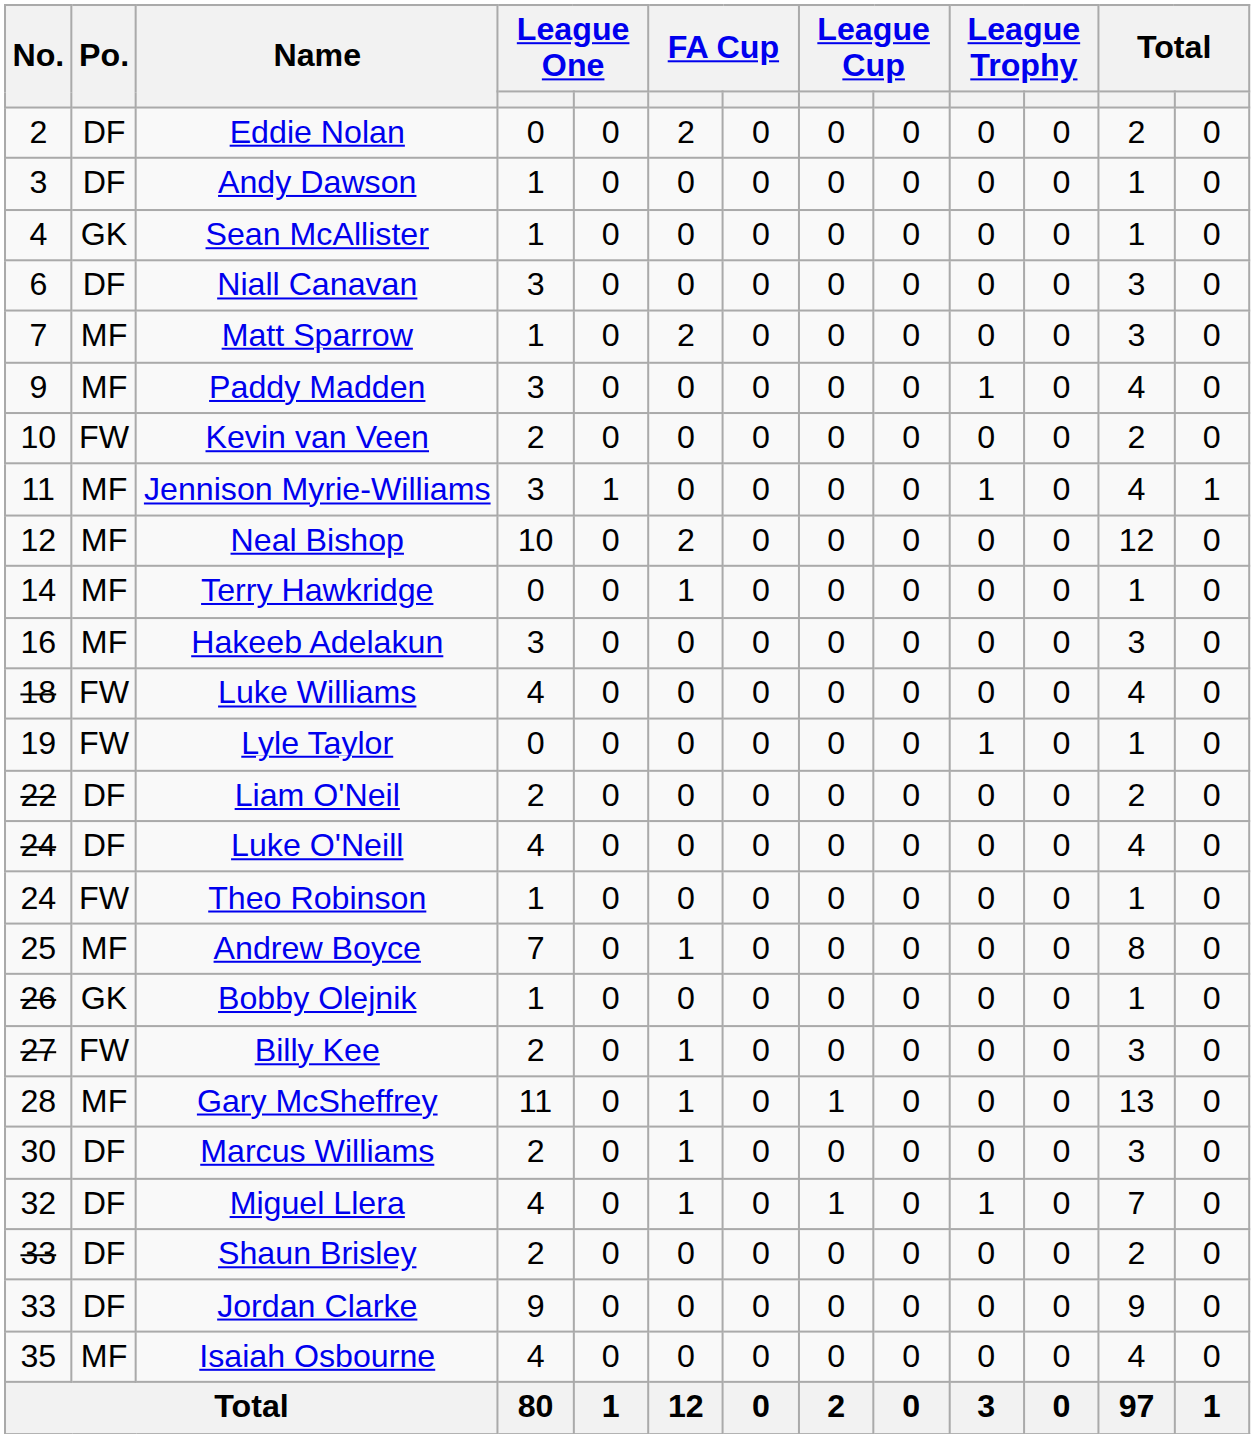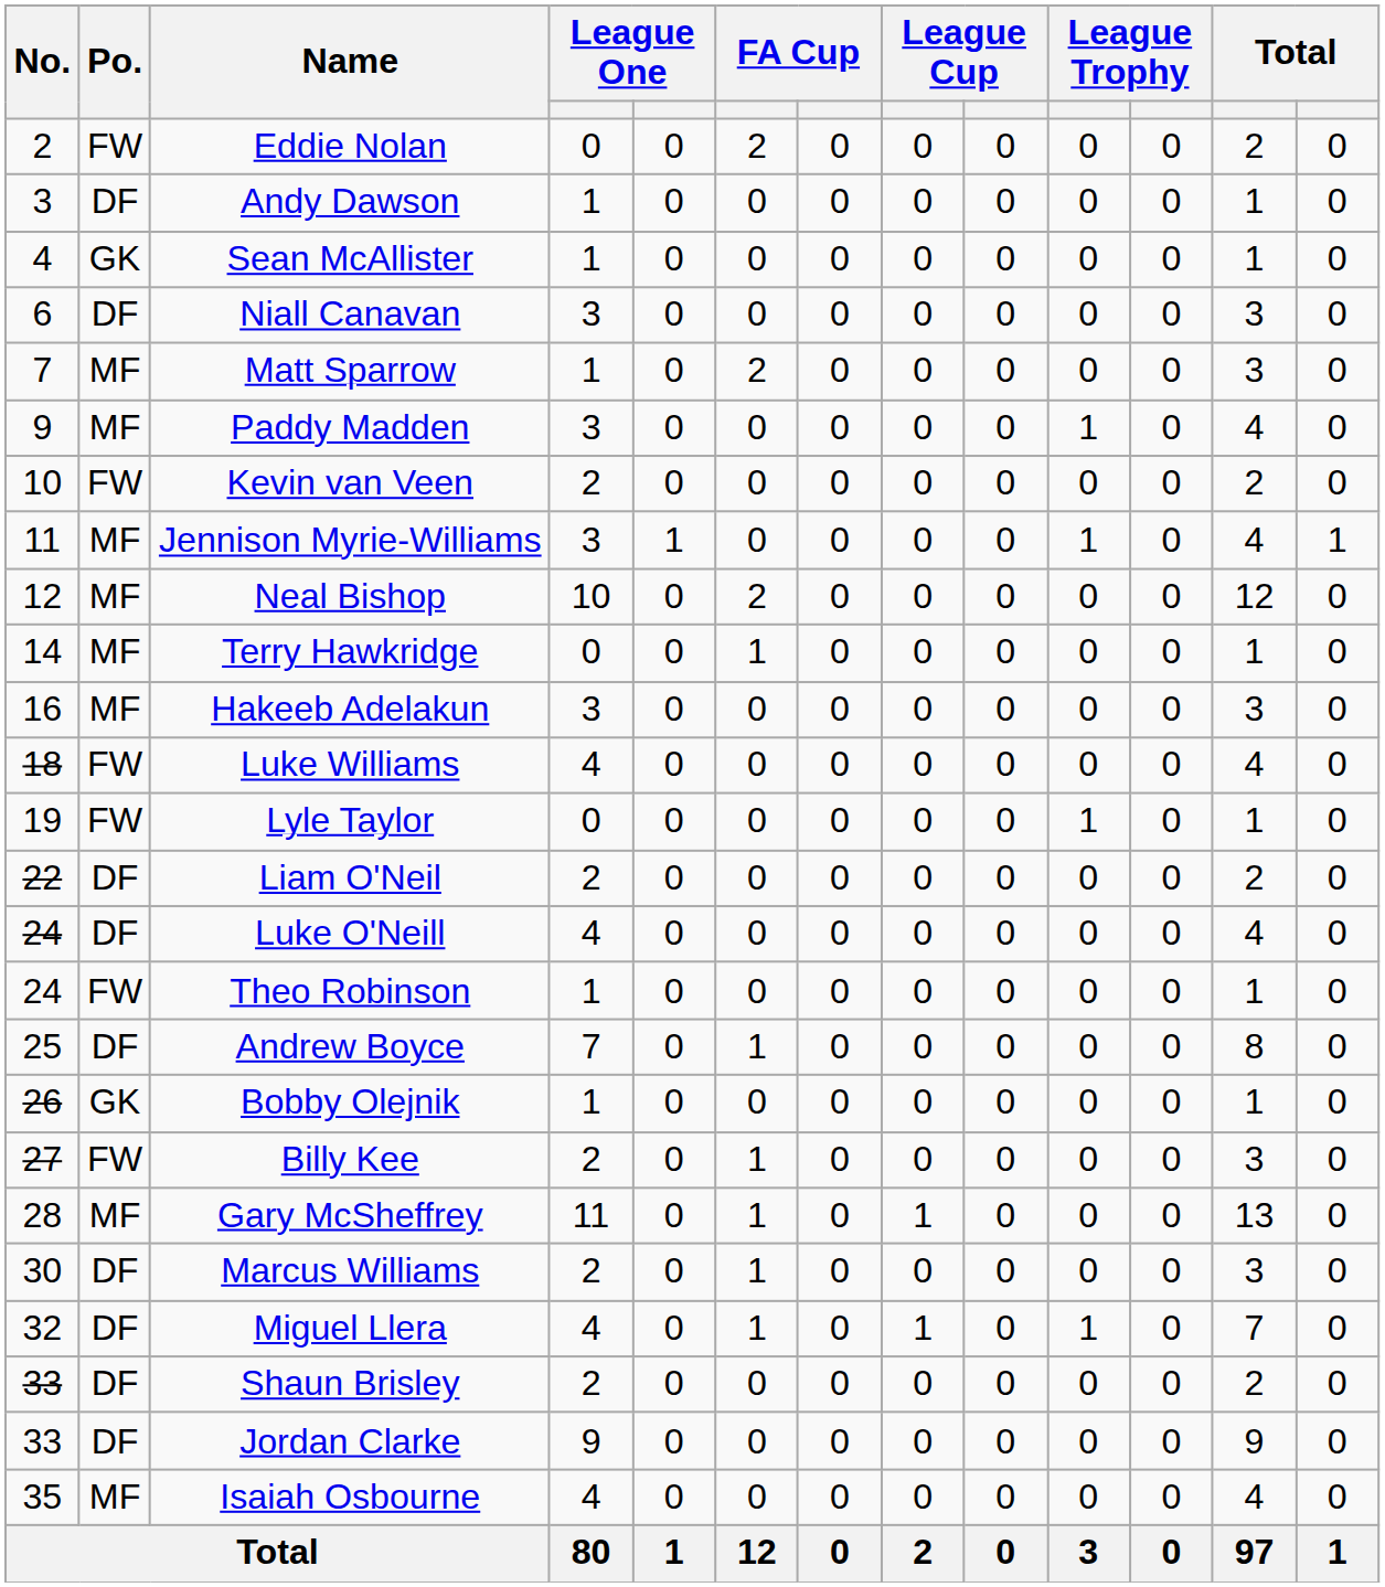 <table class="wikitable sortable" style="text-align:center;">
 <tr>
 <th rowspan=2>No.</th>
 <th rowspan=2>Po.</th>
 <th rowspan=2>Name</th>
 <th colspan=2><a href='#'>League One</a></th>
 <th colspan=2><a href='#'>FA Cup</a></th>
 <th colspan=2><a href='#'>League Cup</a></th>
 <th colspan=2><a href='#'>League Trophy</a></th>
 <th colspan=2>Total</th>
 </tr>
 <tr>
 <th style="width:30px;"></th>
 <th style="width:30px;"></th>
 <th style="width:30px;"></th>
 <th style="width:30px;"></th>
 <th style="width:30px;"></th>
 <th style="width:30px;"></th>
 <th style="width:30px;"></th>
 <th style="width:30px;"></th>
 <th style="width:30px;"></th>
 <th style="width:30px;"></th>
 </tr>
 <tr>
 <td>2</td>
-<td>DF</td>
+<td>FW</td>
 <td> <a href='#'>Eddie Nolan</a></td>
 <td>0</td>
 <td>0</td>
 <td>2</td>
 <td>0</td>
 <td>0</td>
 <td>0</td>
 <td>0</td>
 <td>0</td>
 <td>2</td>
 <td>0</td>
 </tr>
 <tr>
 <td>3</td>
 <td>DF</td>
 <td> <a href='#'>Andy Dawson</a></td>
 <td>1</td>
 <td>0</td>
 <td>0</td>
 <td>0</td>
 <td>0</td>
 <td>0</td>
 <td>0</td>
 <td>0</td>
 <td>1</td>
 <td>0</td>
 </tr>
 <tr>
 <td>4</td>
 <td>GK</td>
 <td> <a href='#'>Sean McAllister</a></td>
 <td>1</td>
 <td>0</td>
 <td>0</td>
 <td>0</td>
 <td>0</td>
 <td>0</td>
 <td>0</td>
 <td>0</td>
 <td>1</td>
 <td>0</td>
 </tr>
 <tr>
 <td>6</td>
 <td>DF</td>
 <td> <a href='#'>Niall Canavan</a></td>
 <td>3</td>
 <td>0</td>
 <td>0</td>
 <td>0</td>
 <td>0</td>
 <td>0</td>
 <td>0</td>
 <td>0</td>
 <td>3</td>
 <td>0</td>
 </tr>
 <tr>
 <td>7</td>
 <td>MF</td>
 <td> <a href='#'>Matt Sparrow</a></td>
 <td>1</td>
 <td>0</td>
 <td>2</td>
 <td>0</td>
 <td>0</td>
 <td>0</td>
 <td>0</td>
 <td>0</td>
 <td>3</td>
 <td>0</td>
 </tr>
 <tr>
 <td>9</td>
 <td>MF</td>
 <td> <a href='#'>Paddy Madden</a></td>
 <td>3</td>
 <td>0</td>
 <td>0</td>
 <td>0</td>
 <td>0</td>
 <td>0</td>
 <td>1</td>
 <td>0</td>
 <td>4</td>
 <td>0</td>
 </tr>
 <tr>
 <td>10</td>
 <td>FW</td>
 <td> <a href='#'>Kevin van Veen</a></td>
 <td>2</td>
 <td>0</td>
 <td>0</td>
 <td>0</td>
 <td>0</td>
 <td>0</td>
 <td>0</td>
 <td>0</td>
 <td>2</td>
 <td>0</td>
 </tr>
 <tr>
 <td>11</td>
 <td>MF</td>
 <td> <a href='#'>Jennison Myrie-Williams</a></td>
 <td>3</td>
 <td>1</td>
 <td>0</td>
 <td>0</td>
 <td>0</td>
 <td>0</td>
 <td>1</td>
 <td>0</td>
 <td>4</td>
 <td>1</td>
 </tr>
 <tr>
 <td>12</td>
 <td>MF</td>
 <td> <a href='#'>Neal Bishop</a></td>
 <td>10</td>
 <td>0</td>
 <td>2</td>
 <td>0</td>
 <td>0</td>
 <td>0</td>
 <td>0</td>
 <td>0</td>
 <td>12</td>
 <td>0</td>
 </tr>
 <tr>
 <td>14</td>
 <td>MF</td>
 <td> <a href='#'>Terry Hawkridge</a></td>
 <td>0</td>
 <td>0</td>
 <td>1</td>
 <td>0</td>
 <td>0</td>
 <td>0</td>
 <td>0</td>
 <td>0</td>
 <td>1</td>
 <td>0</td>
 </tr>
 <tr>
 <td>16</td>
 <td>MF</td>
 <td> <a href='#'>Hakeeb Adelakun</a></td>
 <td>3</td>
 <td>0</td>
 <td>0</td>
 <td>0</td>
 <td>0</td>
 <td>0</td>
 <td>0</td>
 <td>0</td>
 <td>3</td>
 <td>0</td>
 </tr>
 <tr>
 <td><s>18</s></td>
 <td>FW</td>
 <td> <a href='#'>Luke Williams</a></td>
 <td>4</td>
 <td>0</td>
 <td>0</td>
 <td>0</td>
 <td>0</td>
 <td>0</td>
 <td>0</td>
 <td>0</td>
 <td>4</td>
 <td>0</td>
 </tr>
 <tr>
 <td>19</td>
 <td>FW</td>
 <td> <a href='#'>Lyle Taylor</a></td>
 <td>0</td>
 <td>0</td>
 <td>0</td>
 <td>0</td>
 <td>0</td>
 <td>0</td>
 <td>1</td>
 <td>0</td>
 <td>1</td>
 <td>0</td>
 </tr>
 <tr>
 <td><s>22</s></td>
 <td>DF</td>
 <td> <a href='#'>Liam O'Neil</a></td>
 <td>2</td>
 <td>0</td>
 <td>0</td>
 <td>0</td>
 <td>0</td>
 <td>0</td>
 <td>0</td>
 <td>0</td>
 <td>2</td>
 <td>0</td>
 </tr>
 <tr>
 <td><s>24</s></td>
 <td>DF</td>
 <td> <a href='#'>Luke O'Neill</a></td>
 <td>4</td>
 <td>0</td>
 <td>0</td>
 <td>0</td>
 <td>0</td>
 <td>0</td>
 <td>0</td>
 <td>0</td>
 <td>4</td>
 <td>0</td>
 </tr>
 <tr>
 <td>24</td>
 <td>FW</td>
 <td> <a href='#'>Theo Robinson</a></td>
 <td>1</td>
 <td>0</td>
 <td>0</td>
 <td>0</td>
 <td>0</td>
 <td>0</td>
 <td>0</td>
 <td>0</td>
 <td>1</td>
 <td>0</td>
 </tr>
 <tr>
 <td>25</td>
-<td>MF</td>
+<td>DF</td>
 <td> <a href='#'>Andrew Boyce</a></td>
 <td>7</td>
 <td>0</td>
 <td>1</td>
 <td>0</td>
 <td>0</td>
 <td>0</td>
 <td>0</td>
 <td>0</td>
 <td>8</td>
 <td>0</td>
 </tr>
 <tr>
 <td><s>26</s></td>
 <td>GK</td>
 <td> <a href='#'>Bobby Olejnik</a></td>
 <td>1</td>
 <td>0</td>
 <td>0</td>
 <td>0</td>
 <td>0</td>
 <td>0</td>
 <td>0</td>
 <td>0</td>
 <td>1</td>
 <td>0</td>
 </tr>
 <tr>
 <td><s>27</s></td>
 <td>FW</td>
 <td> <a href='#'>Billy Kee</a></td>
 <td>2</td>
 <td>0</td>
 <td>1</td>
 <td>0</td>
 <td>0</td>
 <td>0</td>
 <td>0</td>
 <td>0</td>
 <td>3</td>
 <td>0</td>
 </tr>
 <tr>
 <td>28</td>
 <td>MF</td>
 <td> <a href='#'>Gary McSheffrey</a></td>
 <td>11</td>
 <td>0</td>
 <td>1</td>
 <td>0</td>
 <td>1</td>
 <td>0</td>
 <td>0</td>
 <td>0</td>
 <td>13</td>
 <td>0</td>
 </tr>
 <tr>
 <td>30</td>
 <td>DF</td>
 <td> <a href='#'>Marcus Williams</a></td>
 <td>2</td>
 <td>0</td>
 <td>1</td>
 <td>0</td>
 <td>0</td>
 <td>0</td>
 <td>0</td>
 <td>0</td>
 <td>3</td>
 <td>0</td>
 </tr>
 <tr>
 <td>32</td>
 <td>DF</td>
 <td> <a href='#'>Miguel Llera</a></td>
 <td>4</td>
 <td>0</td>
 <td>1</td>
 <td>0</td>
 <td>1</td>
 <td>0</td>
 <td>1</td>
 <td>0</td>
 <td>7</td>
 <td>0</td>
 </tr>
 <tr>
 <td><s>33</s></td>
 <td>DF</td>
 <td> <a href='#'>Shaun Brisley</a></td>
 <td>2</td>
 <td>0</td>
 <td>0</td>
 <td>0</td>
 <td>0</td>
 <td>0</td>
 <td>0</td>
 <td>0</td>
 <td>2</td>
 <td>0</td>
 </tr>
 <tr>
 <td>33</td>
 <td>DF</td>
 <td> <a href='#'>Jordan Clarke</a></td>
 <td>9</td>
 <td>0</td>
 <td>0</td>
 <td>0</td>
 <td>0</td>
 <td>0</td>
 <td>0</td>
 <td>0</td>
 <td>9</td>
 <td>0</td>
 </tr>
 <tr>
 <td>35</td>
 <td>MF</td>
 <td> <a href='#'>Isaiah Osbourne</a></td>
 <td>4</td>
 <td>0</td>
 <td>0</td>
 <td>0</td>
 <td>0</td>
 <td>0</td>
 <td>0</td>
 <td>0</td>
 <td>4</td>
 <td>0</td>
 </tr>
 <tr>
 <th colspan=3>Total</th>
 <th>80</th>
 <th>1</th>
 <th>12</th>
 <th>0</th>
 <th>2</th>
 <th>0</th>
 <th>3</th>
 <th>0</th>
 <th>97</th>
 <th>1</th>
 </tr>
 </table>
